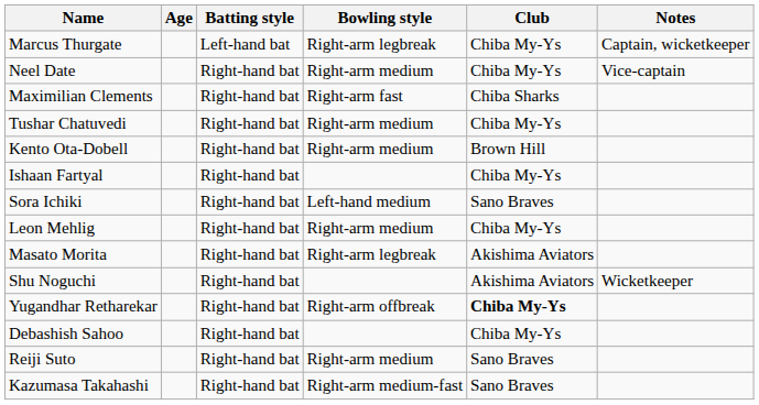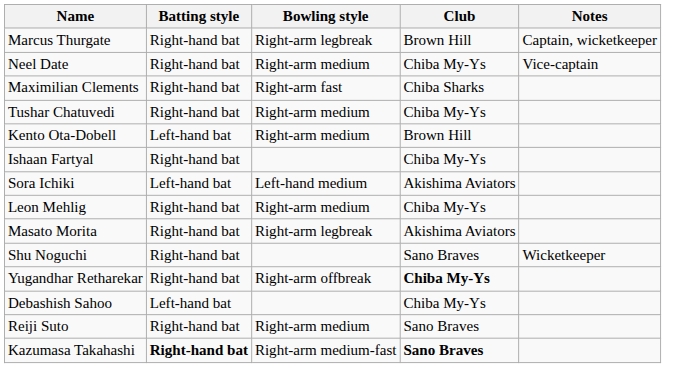 <table class="wikitable">
 <tr>
 <th>Name</th>
-<th>Age</th>
 <th>Batting style</th>
 <th>Bowling style</th>
 <th>Club</th>
 <th>Notes</th>
 </tr>
 <tr>
 <td>Marcus Thurgate</td>
-<td></td>
-<td>Left-hand bat</td>
+<td>Right-hand bat</td>
 <td>Right-arm legbreak</td>
-<td>Chiba My-Ys</td>
+<td>Brown Hill</td>
 <td>Captain, wicketkeeper</td>
 </tr>
 <tr>
 <td>Neel Date</td>
-<td></td>
 <td>Right-hand bat</td>
 <td>Right-arm medium</td>
 <td>Chiba My-Ys</td>
 <td>Vice-captain</td>
 </tr>
 <tr>
 <td>Maximilian Clements</td>
-<td></td>
 <td>Right-hand bat</td>
 <td>Right-arm fast</td>
 <td>Chiba Sharks</td>
 <td></td>
 </tr>
 <tr>
 <td>Tushar Chatuvedi</td>
-<td></td>
 <td>Right-hand bat</td>
 <td>Right-arm medium</td>
 <td>Chiba My-Ys</td>
 <td></td>
 </tr>
 <tr>
 <td>Kento Ota-Dobell</td>
-<td></td>
-<td>Right-hand bat</td>
+<td>Left-hand bat</td>
 <td>Right-arm medium</td>
 <td>Brown Hill</td>
 <td></td>
 </tr>
 <tr>
 <td>Ishaan Fartyal</td>
-<td></td>
 <td>Right-hand bat</td>
 <td></td>
 <td>Chiba My-Ys</td>
 <td></td>
 </tr>
 <tr>
 <td>Sora Ichiki</td>
-<td></td>
-<td>Right-hand bat</td>
+<td>Left-hand bat</td>
 <td>Left-hand medium</td>
-<td>Sano Braves</td>
+<td>Akishima Aviators</td>
 <td></td>
 </tr>
 <tr>
 <td>Leon Mehlig</td>
-<td></td>
 <td>Right-hand bat</td>
 <td>Right-arm medium</td>
 <td>Chiba My-Ys</td>
 <td></td>
 </tr>
 <tr>
 <td>Masato Morita</td>
-<td></td>
 <td>Right-hand bat</td>
 <td>Right-arm legbreak</td>
 <td>Akishima Aviators</td>
 <td></td>
 </tr>
 <tr>
 <td>Shu Noguchi</td>
-<td></td>
 <td>Right-hand bat</td>
 <td></td>
-<td>Akishima Aviators</td>
+<td>Sano Braves</td>
 <td>Wicketkeeper</td>
 </tr>
 <tr>
 <td>Yugandhar Retharekar</td>
-<td></td>
 <td>Right-hand bat</td>
 <td>Right-arm offbreak</td>
 <td><strong>Chiba My-Ys</strong></td>
 <td></td>
 </tr>
 <tr>
 <td>Debashish Sahoo</td>
-<td></td>
-<td>Right-hand bat</td>
+<td>Left-hand bat</td>
 <td></td>
 <td>Chiba My-Ys</td>
 <td></td>
 </tr>
 <tr>
 <td>Reiji Suto</td>
-<td></td>
 <td>Right-hand bat</td>
 <td>Right-arm medium</td>
 <td>Sano Braves</td>
 <td></td>
 </tr>
 <tr>
 <td>Kazumasa Takahashi</td>
-<td></td>
-<td>Right-hand bat</td>
+<td><strong>Right-hand bat</strong></td>
 <td>Right-arm medium-fast</td>
-<td>Sano Braves</td>
+<td><strong>Sano Braves</strong></td>
 <td></td>
 </tr>
 </table>
